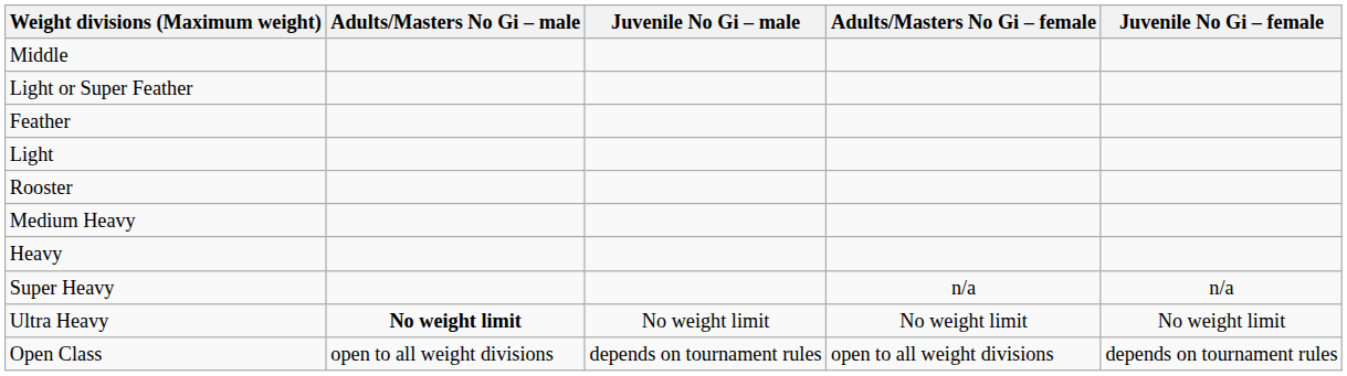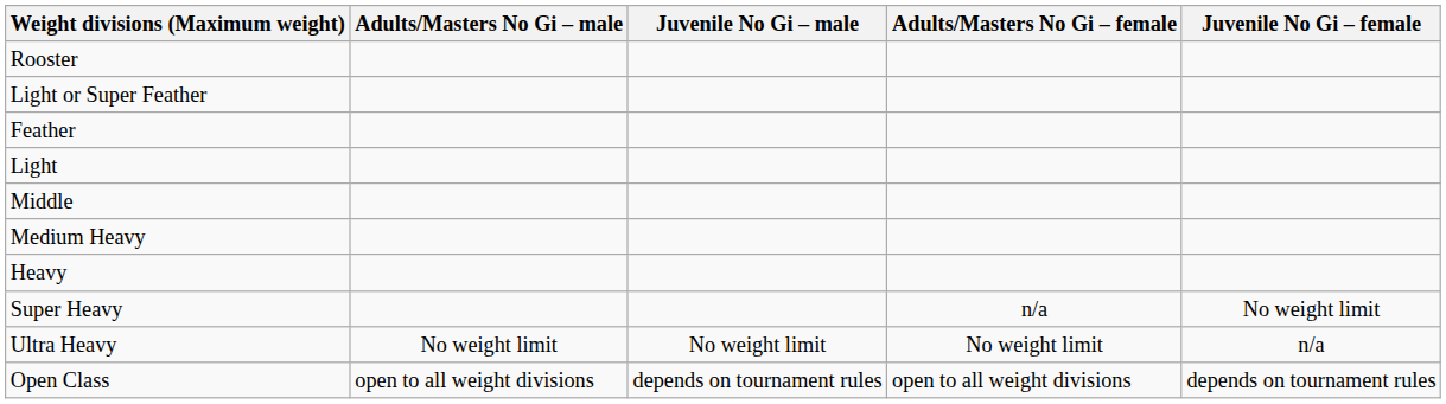 <table class="wikitable" style="font-size:95%;">
 <tr>
 <th>Weight divisions (Maximum weight)</th>
 <th>Adults/Masters No Gi – male</th>
 <th>Juvenile No Gi – male</th>
 <th>Adults/Masters No Gi – female</th>
 <th>Juvenile No Gi – female</th>
 </tr>
 <tr align="center">
-<td align="left">Middle</td>
+<td align="left">Rooster</td>
 <td></td>
 <td></td>
 <td></td>
 <td></td>
 </tr>
 <tr align="center">
 <td align="left">Light or Super Feather</td>
 <td></td>
 <td></td>
 <td></td>
 <td></td>
 </tr>
 <tr align="center">
 <td align="left">Feather</td>
 <td></td>
 <td></td>
 <td></td>
 <td></td>
 </tr>
 <tr align="center">
 <td align="left">Light</td>
 <td></td>
 <td></td>
 <td></td>
 <td></td>
 </tr>
 <tr align="center">
-<td align="left">Rooster</td>
+<td align="left">Middle</td>
 <td></td>
 <td></td>
 <td></td>
 <td></td>
 </tr>
 <tr align="center">
 <td align="left">Medium Heavy</td>
 <td></td>
 <td></td>
 <td></td>
 <td></td>
 </tr>
 <tr align="center">
 <td align="left">Heavy</td>
 <td></td>
 <td></td>
 <td></td>
 <td></td>
 </tr>
 <tr align="center">
 <td align="left">Super Heavy</td>
 <td></td>
 <td></td>
 <td>n/a</td>
-<td>n/a</td>
+<td>No weight limit</td>
 </tr>
 <tr align="center">
 <td align="left">Ultra Heavy</td>
-<td><strong>No weight limit</strong></td>
 <td>No weight limit</td>
 <td>No weight limit</td>
 <td>No weight limit</td>
+<td>n/a</td>
 </tr>
 <tr>
 <td>Open Class</td>
 <td>open to all weight divisions</td>
 <td>depends on tournament rules</td>
 <td>open to all weight divisions</td>
 <td>depends on tournament rules</td>
 </tr>
 </table>
